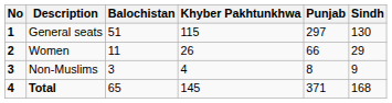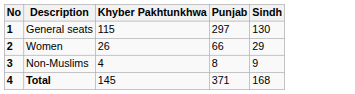 <table class="wikitable">
 <tr>
 <th>No</th>
 <th>Description</th>
-<th>Balochistan</th>
 <th>Khyber Pakhtunkhwa</th>
 <th>Punjab</th>
 <th>Sindh</th>
 </tr>
 <tr>
 <td><strong>1</strong></td>
 <td>General seats</td>
-<td>51</td>
 <td>115</td>
 <td>297</td>
 <td>130</td>
 </tr>
 <tr>
 <td><strong>2</strong></td>
 <td>Women</td>
-<td>11</td>
 <td>26</td>
 <td>66</td>
 <td>29</td>
 </tr>
 <tr>
 <td><strong>3</strong></td>
 <td>Non-Muslims</td>
-<td>3</td>
 <td>4</td>
 <td>8</td>
 <td>9</td>
 </tr>
 <tr>
 <td><strong>4</strong></td>
 <td><strong>Total</strong></td>
-<td>65</td>
 <td>145</td>
 <td>371</td>
 <td>168</td>
 </tr>
 </table>
